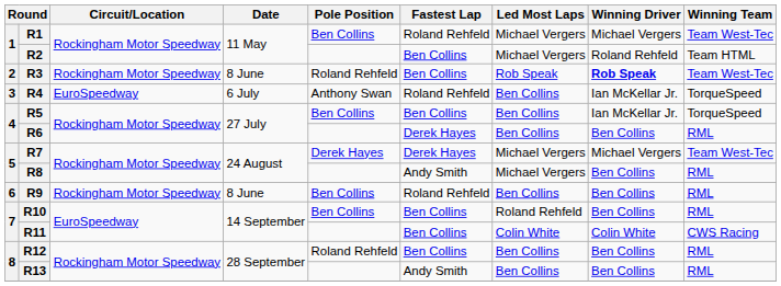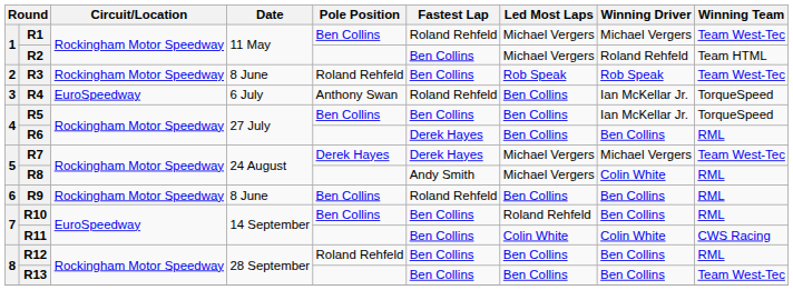 <table class="wikitable" style="font-size: 85%;">
 <tr>
 <th colspan=2>Round</th>
 <th>Circuit/Location</th>
 <th>Date</th>
 <th>Pole Position</th>
 <th>Fastest Lap</th>
 <th>Led Most Laps</th>
 <th>Winning Driver</th>
 <th>Winning Team</th>
 </tr>
 <tr>
 <th rowspan=2>1</th>
 <th>R1</th>
 <td rowspan=2> <a href='#'>Rockingham Motor Speedway</a></td>
 <td rowspan=2>11 May</td>
 <td> <a href='#'>Ben Collins</a></td>
 <td> Roland Rehfeld</td>
 <td> Michael Vergers</td>
 <td> Michael Vergers</td>
 <td> <a href='#'>Team West-Tec</a></td>
 </tr>
 <tr>
 <th>R2</th>
 <td></td>
 <td> <a href='#'>Ben Collins</a></td>
 <td> Michael Vergers</td>
 <td> Roland Rehfeld</td>
 <td> Team HTML</td>
 </tr>
 <tr>
 <th>2</th>
 <th>R3</th>
 <td> <a href='#'>Rockingham Motor Speedway</a></td>
 <td>8 June</td>
 <td> Roland Rehfeld</td>
 <td> <a href='#'>Ben Collins</a></td>
 <td> <a href='#'>Rob Speak</a></td>
-<td><strong> <a href='#'>Rob Speak</a></strong></td>
+<td> <a href='#'>Rob Speak</a></td>
 <td> <a href='#'>Team West-Tec</a></td>
 </tr>
 <tr>
 <th>3</th>
 <th>R4</th>
 <td> <a href='#'>EuroSpeedway</a></td>
 <td>6 July</td>
 <td> Anthony Swan</td>
 <td> Roland Rehfeld</td>
 <td> <a href='#'>Ben Collins</a></td>
 <td> Ian McKellar Jr.</td>
 <td> TorqueSpeed</td>
 </tr>
 <tr>
 <th rowspan=2>4</th>
 <th>R5</th>
 <td rowspan=2> <a href='#'>Rockingham Motor Speedway</a></td>
 <td rowspan=2>27 July</td>
 <td> <a href='#'>Ben Collins</a></td>
 <td> <a href='#'>Ben Collins</a></td>
 <td> <a href='#'>Ben Collins</a></td>
 <td> Ian McKellar Jr.</td>
 <td> TorqueSpeed</td>
 </tr>
 <tr>
 <th>R6</th>
 <td></td>
 <td> <a href='#'>Derek Hayes</a></td>
 <td> <a href='#'>Ben Collins</a></td>
 <td> <a href='#'>Ben Collins</a></td>
 <td> <a href='#'>RML</a></td>
 </tr>
 <tr>
 <th rowspan=2>5</th>
 <th>R7</th>
 <td rowspan=2> <a href='#'>Rockingham Motor Speedway</a></td>
 <td rowspan=2>24 August</td>
 <td> <a href='#'>Derek Hayes</a></td>
 <td> <a href='#'>Derek Hayes</a></td>
 <td> Michael Vergers</td>
 <td> Michael Vergers</td>
 <td> <a href='#'>Team West-Tec</a></td>
 </tr>
 <tr>
 <th>R8</th>
 <td></td>
 <td> Andy Smith</td>
 <td> Michael Vergers</td>
-<td> <a href='#'>Ben Collins</a></td>
+<td> <a href='#'>Colin White</a></td>
 <td> <a href='#'>RML</a></td>
 </tr>
 <tr>
 <th>6</th>
 <th>R9</th>
 <td> <a href='#'>Rockingham Motor Speedway</a></td>
 <td>8 June</td>
 <td> <a href='#'>Ben Collins</a></td>
 <td> Roland Rehfeld</td>
 <td> <a href='#'>Ben Collins</a></td>
 <td> <a href='#'>Ben Collins</a></td>
 <td> <a href='#'>RML</a></td>
 </tr>
 <tr>
 <th rowspan=2>7</th>
 <th>R10</th>
 <td rowspan=2> <a href='#'>EuroSpeedway</a></td>
 <td rowspan=2>14 September</td>
 <td> <a href='#'>Ben Collins</a></td>
 <td> <a href='#'>Ben Collins</a></td>
 <td> Roland Rehfeld</td>
 <td> <a href='#'>Ben Collins</a></td>
 <td> <a href='#'>RML</a></td>
 </tr>
 <tr>
 <th>R11</th>
 <td></td>
 <td> <a href='#'>Ben Collins</a></td>
 <td> <a href='#'>Colin White</a></td>
 <td> <a href='#'>Colin White</a></td>
 <td> <a href='#'>CWS Racing</a></td>
 </tr>
 <tr>
 <th rowspan=2>8</th>
 <th>R12</th>
 <td rowspan=2> <a href='#'>Rockingham Motor Speedway</a></td>
 <td rowspan=2>28 September</td>
 <td> Roland Rehfeld</td>
 <td> <a href='#'>Ben Collins</a></td>
 <td> <a href='#'>Ben Collins</a></td>
 <td> <a href='#'>Ben Collins</a></td>
 <td> <a href='#'>RML</a></td>
 </tr>
 <tr>
 <th>R13</th>
 <td></td>
-<td> Andy Smith</td>
 <td> <a href='#'>Ben Collins</a></td>
 <td> <a href='#'>Ben Collins</a></td>
-<td> <a href='#'>RML</a></td>
+<td> <a href='#'>Ben Collins</a></td>
+<td> <a href='#'>Team West-Tec</a></td>
 </tr>
 <tr>
 </tr>
 </table>
